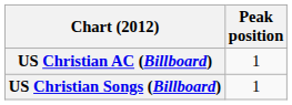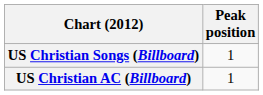 <table class="wikitable sortable plainrowheaders" style="text-align:center">
 <tr>
 <th scope="col">Chart (2012)</th>
 <th scope="col">Peak<br>position</th>
 </tr>
 <tr>
+<th scope="row">US <a href='#'>Christian Songs</a> (<em><a href='#'>Billboard</a></em>)</th>
+<td>1</td>
+</tr>
+<tr>
 <th scope="row">US <a href='#'>Christian AC</a> (<em><a href='#'>Billboard</a></em>)</th>
 <td>1</td>
 </tr>
-<tr>
-<th scope="row">US <a href='#'>Christian Songs</a> (<em><a href='#'>Billboard</a></em>)</th>
-<td>1</td>
-</tr>
 </table>
